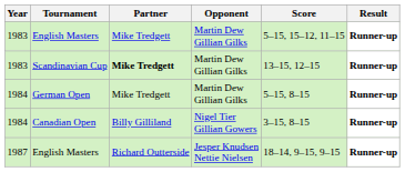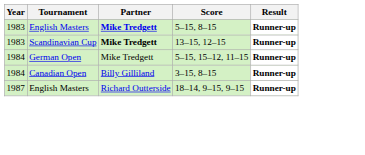 <table class="sortable wikitable" style="font-size: 90%;">
 <tr>
 <th>Year</th>
 <th>Tournament</th>
 <th>Partner</th>
-<th>Opponent</th>
 <th>Score</th>
 <th>Result</th>
 </tr>
 <tr style="background:#D4F1C5">
 <td align="center">1983</td>
 <td align="left"><a href='#'>English Masters</a></td>
-<td align="left"> <a href='#'>Mike Tredgett</a></td>
-<td align="left"> <a href='#'>Martin Dew</a><br> <a href='#'>Gillian Gilks</a></td>
-<td align="left">5–15, 15–12, 11–15</td>
+<td align="left"><strong> <a href='#'>Mike Tredgett</a></strong></td>
+<td align="left">5–15, 8–15</td>
 <td style="text-align:left; background: white"> <strong>Runner-up</strong></td>
 </tr>
 <tr style="background:#D4F1C5">
 <td align="center">1983</td>
 <td align="left"><a href='#'>Scandinavian Cup</a></td>
 <td align="left"><strong> Mike Tredgett</strong></td>
-<td align="left"> Martin Dew<br> Gillian Gilks</td>
 <td align="left">13–15, 12–15</td>
 <td style="text-align:left; background: white"> <strong>Runner-up</strong></td>
 </tr>
 <tr style="background:#D4F1C5">
 <td align="center">1984</td>
 <td align="left"><a href='#'>German Open</a></td>
 <td align="left"> Mike Tredgett</td>
-<td align="left"> Martin Dew<br> Gillian Gilks</td>
-<td align="left">5–15, 8–15</td>
+<td align="left">5–15, 15–12, 11–15</td>
 <td style="text-align:left; background: white"> <strong>Runner-up</strong></td>
 </tr>
 <tr style="background:#D4F1C5">
 <td align="center">1984</td>
 <td align="left"><a href='#'>Canadian Open</a></td>
 <td align="left"> <a href='#'>Billy Gilliland</a></td>
-<td align="left"> <a href='#'>Nigel Tier</a> <br>  <a href='#'>Gillian Gowers</a></td>
 <td align="left">3–15, 8–15</td>
 <td style="text-align:left; background:white"> <strong>Runner-up</strong></td>
 </tr>
 <tr style="background:#D4F1C5">
 <td align="center">1987</td>
 <td align="left">English Masters</td>
 <td align="left"> <a href='#'>Richard Outterside</a></td>
-<td align="left"> <a href='#'>Jesper Knudsen</a><br> <a href='#'>Nettie Nielsen</a></td>
 <td align="left">18–14, 9–15, 9–15</td>
 <td style="text-align:left; background:white"> <strong>Runner-up</strong></td>
 </tr>
 </table>
